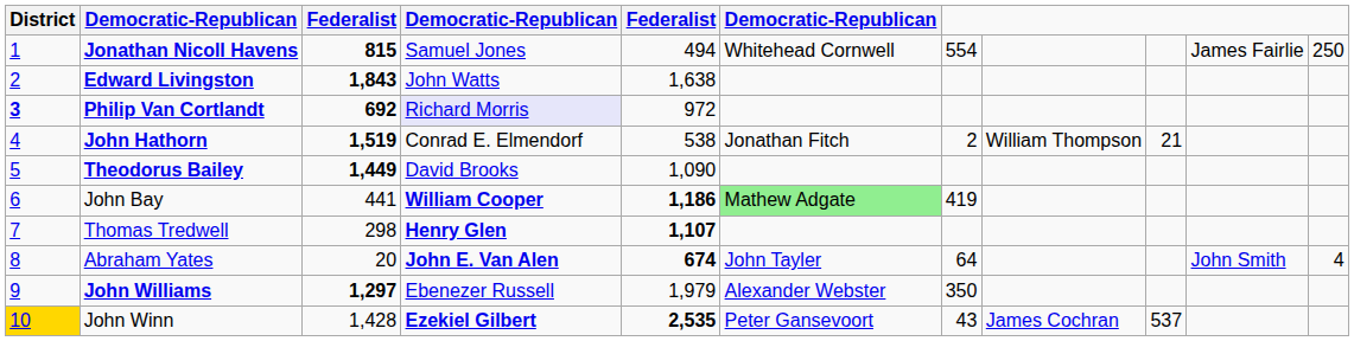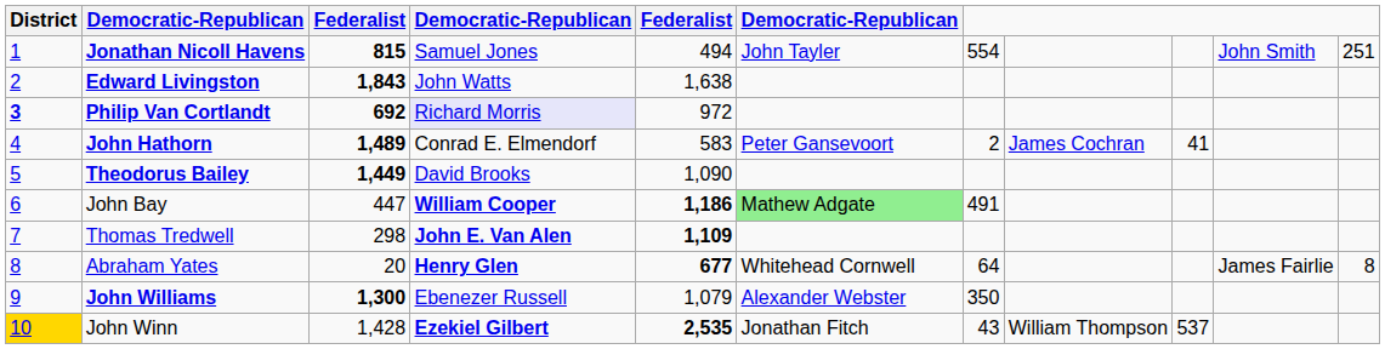 <table class=wikitable>
 <tr bgcolor=lightgrey>
 <th>District</th>
 <th><a href='#'>Democratic-Republican</a></th>
 <th><a href='#'>Federalist</a></th>
 <th><a href='#'>Democratic-Republican</a></th>
 <th><a href='#'>Federalist</a></th>
 <th><a href='#'>Democratic-Republican</a></th>
 </tr>
 <tr>
 <td><a href='#'>1</a></td>
 <td><strong><a href='#'>Jonathan Nicoll Havens</a></strong></td>
 <td align="right"><strong>815</strong></td>
 <td><a href='#'>Samuel Jones</a></td>
 <td align="right">494</td>
-<td>Whitehead Cornwell</td>
+<td><a href='#'>John Tayler</a></td>
 <td align="right">554</td>
 <td></td>
 <td></td>
-<td>James Fairlie</td>
-<td align="right">250</td>
+<td><a href='#'>John Smith</a></td>
+<td align="right">251</td>
 </tr>
 <tr>
 <td><a href='#'>2</a></td>
 <td><strong><a href='#'>Edward Livingston</a></strong></td>
 <td align="right"><strong>1,843</strong></td>
 <td><a href='#'>John Watts</a></td>
 <td align="right">1,638</td>
 <td></td>
 <td></td>
 <td></td>
 <td></td>
 <td></td>
 <td></td>
 </tr>
 <tr>
 <td><strong><a href='#'>3</a></strong></td>
 <td><strong><a href='#'>Philip Van Cortlandt</a></strong></td>
 <td align="right"><strong>692</strong></td>
 <td style="background: lavender;"><a href='#'>Richard Morris</a></td>
 <td align="right">972</td>
 <td></td>
 <td></td>
 <td></td>
 <td></td>
 <td></td>
 <td></td>
 </tr>
 <tr>
 <td><a href='#'>4</a></td>
 <td><strong><a href='#'>John Hathorn</a></strong></td>
-<td align="right"><strong>1,519</strong></td>
+<td align="right"><strong>1,489</strong></td>
 <td>Conrad E. Elmendorf</td>
-<td align="right">538</td>
-<td>Jonathan Fitch</td>
+<td align="right">583</td>
+<td><a href='#'>Peter Gansevoort</a></td>
 <td align="right">2</td>
-<td>William Thompson</td>
-<td align="right">21</td>
+<td><a href='#'>James Cochran</a></td>
+<td align="right">41</td>
 <td></td>
 <td></td>
 </tr>
 <tr>
 <td><a href='#'>5</a></td>
 <td><strong><a href='#'>Theodorus Bailey</a></strong></td>
 <td align="right"><strong>1,449</strong></td>
 <td><a href='#'>David Brooks</a></td>
 <td align="right">1,090</td>
 <td></td>
 <td></td>
 <td></td>
 <td></td>
 <td></td>
 <td></td>
 </tr>
 <tr>
 <td><a href='#'>6</a></td>
 <td>John Bay</td>
-<td align="right">441</td>
+<td align="right">447</td>
 <td><strong><a href='#'>William Cooper</a></strong></td>
 <td align="right"><strong>1,186</strong></td>
 <td style="background: lightgreen;">Mathew Adgate</td>
-<td align="right">419</td>
+<td align="right">491</td>
 <td></td>
 <td></td>
 <td></td>
 <td></td>
 </tr>
 <tr>
 <td><a href='#'>7</a></td>
 <td><a href='#'>Thomas Tredwell</a></td>
 <td align="right">298</td>
-<td><strong><a href='#'>Henry Glen</a></strong></td>
-<td align="right"><strong>1,107</strong></td>
+<td><strong><a href='#'>John E. Van Alen</a></strong></td>
+<td align="right"><strong>1,109</strong></td>
 <td></td>
 <td></td>
 <td></td>
 <td></td>
 <td></td>
 <td></td>
 </tr>
 <tr>
 <td><a href='#'>8</a></td>
 <td><a href='#'>Abraham Yates</a></td>
 <td align="right">20</td>
-<td><strong><a href='#'>John E. Van Alen</a></strong></td>
-<td align="right"><strong>674</strong></td>
-<td><a href='#'>John Tayler</a></td>
+<td><strong><a href='#'>Henry Glen</a></strong></td>
+<td align="right"><strong>677</strong></td>
+<td>Whitehead Cornwell</td>
 <td align="right">64</td>
 <td></td>
 <td></td>
-<td><a href='#'>John Smith</a></td>
-<td align="right">4</td>
+<td>James Fairlie</td>
+<td align="right">8</td>
 </tr>
 <tr>
 <td><a href='#'>9</a></td>
 <td><strong><a href='#'>John Williams</a></strong></td>
-<td align="right"><strong>1,297</strong></td>
+<td align="right"><strong>1,300</strong></td>
 <td><a href='#'>Ebenezer Russell</a></td>
-<td align="right">1,979</td>
+<td align="right">1,079</td>
 <td><a href='#'>Alexander Webster</a></td>
 <td align="right">350</td>
 <td></td>
 <td></td>
 <td></td>
 <td></td>
 </tr>
 <tr>
 <td style="background: gold;"><a href='#'>10</a></td>
 <td>John Winn</td>
 <td align="right">1,428</td>
 <td><strong><a href='#'>Ezekiel Gilbert</a></strong></td>
 <td align="right"><strong>2,535</strong></td>
-<td><a href='#'>Peter Gansevoort</a></td>
+<td>Jonathan Fitch</td>
 <td align="right">43</td>
-<td><a href='#'>James Cochran</a></td>
+<td>William Thompson</td>
 <td align="right">537</td>
 <td></td>
 <td></td>
 </tr>
 <tr>
 </tr>
 </table>
